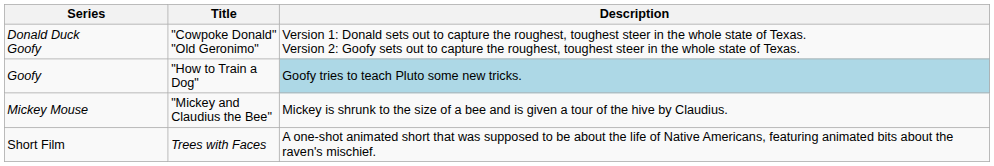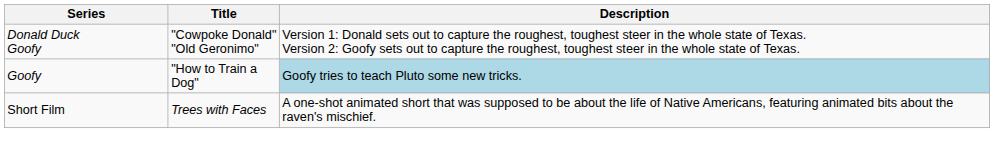 <table class="wikitable">
 <tr>
 <th style="width:150pt;">Series</th>
 <th style="width:100pt;">Title</th>
 <th>Description</th>
 </tr>
 <tr>
 <td><em>Donald Duck</em> <br> <em>Goofy</em></td>
 <td>"Cowpoke Donald" <br> "Old Geronimo"</td>
 <td>Version 1: Donald sets out to capture the roughest, toughest steer in the whole state of Texas. <br> Version 2: Goofy sets out to capture the roughest, toughest steer in the whole state of Texas.</td>
 </tr>
 <tr>
 <td><em>Goofy</em></td>
 <td>"How to Train a Dog"</td>
 <td style="background: lightblue;">Goofy tries to teach Pluto some new tricks.</td>
 </tr>
 <tr>
-<td><em>Mickey Mouse</em></td>
-<td>"Mickey and Claudius the Bee"</td>
-<td>Mickey is shrunk to the size of a bee and is given a tour of the hive by Claudius.</td>
-</tr>
-<tr>
 <td>Short Film</td>
 <td><em>Trees with Faces</em></td>
 <td>A one-shot animated short that was supposed to be about the life of Native Americans, featuring animated bits about the raven's mischief.</td>
 </tr>
 </table>
